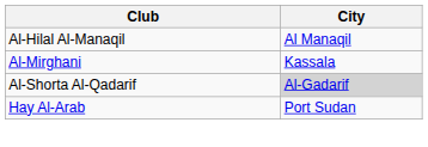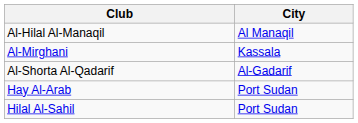 <table class="wikitable sortable">
 <tr>
 <th width="300px">Club</th>
 <th width="150px">City</th>
 </tr>
 <tr>
 <td>Al-Hilal Al-Manaqil</td>
 <td><a href='#'>Al Manaqil</a></td>
 </tr>
 <tr>
 <td><a href='#'>Al-Mirghani</a></td>
 <td><a href='#'>Kassala</a></td>
 </tr>
 <tr>
 <td>Al-Shorta Al-Qadarif</td>
-<td style="background: lightgrey;"><a href='#'>Al-Gadarif</a></td>
+<td><a href='#'>Al-Gadarif</a></td>
 </tr>
 <tr>
 <td><a href='#'>Hay Al-Arab</a></td>
 <td><a href='#'>Port Sudan</a></td>
 </tr>
+<tr>
+<td><a href='#'>Hilal Al-Sahil</a></td>
+<td><a href='#'>Port Sudan</a></td>
+</tr>
 </table>
